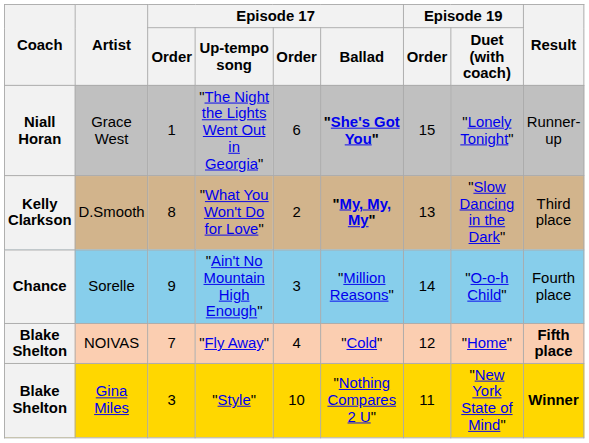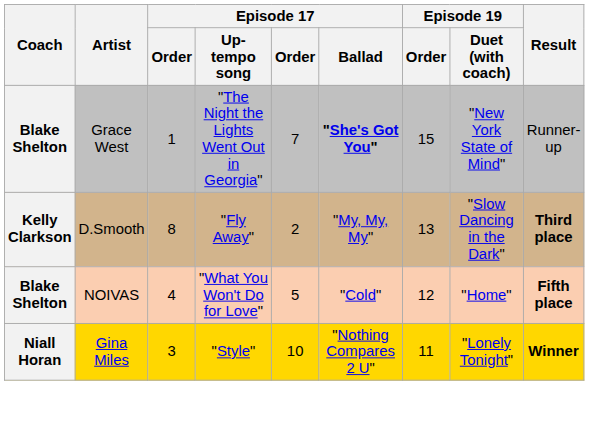 <table class="wikitable" style="text-align:center; width:100%">
 <tr>
 <th rowspan="2" width="10%">Coach</th>
 <th rowspan="2" width="10%">Artist</th>
 <th colspan="4">Episode 17 </th>
 <th colspan="2">Episode 19 </th>
 <th rowspan="2" width="08%">Result</th>
 </tr>
 <tr>
 <th scope="col" width="02%">Order</th>
 <th scope="col" width="18%">Up-tempo song</th>
 <th scope="col" width="02%">Order</th>
 <th scope="col" width="18%">Ballad</th>
 <th scope="col" width="02%">Order</th>
 <th scope="col" width="18%">Duet (with coach)</th>
 </tr>
 <tr style="background:silver">
-<th>Niall Horan</th>
+<th>Blake Shelton</th>
 <td>Grace West</td>
 <td>1</td>
 <td>"<a href='#'>The Night the Lights Went Out in Georgia</a>"</td>
-<td>6</td>
+<td>7</td>
 <td><strong>"<a href='#'>She's Got You</a>"</strong></td>
 <td>15</td>
-<td>"<a href='#'>Lonely Tonight</a>"</td>
+<td>"<a href='#'>New York State of Mind</a>"</td>
 <td>Runner-up</td>
 </tr>
 <tr style="background:tan">
 <th>Kelly Clarkson</th>
 <td>D.Smooth</td>
 <td>8</td>
-<td>"<a href='#'>What You Won't Do for Love</a>"</td>
+<td>"<a href='#'>Fly Away</a>"</td>
 <td>2</td>
-<td><strong>"<a href='#'>My, My, My</a>"</strong></td>
+<td>"<a href='#'>My, My, My</a>"</td>
 <td>13</td>
 <td>"<a href='#'>Slow Dancing in the Dark</a>"</td>
-<td>Third place</td>
-</tr>
-<tr style="background:skyblue">
-<th>Chance</th>
-<td>Sorelle</td>
-<td>9</td>
-<td>"<a href='#'>Ain't No Mountain High Enough</a>"</td>
-<td>3</td>
-<td>"<a href='#'>Million Reasons</a>"</td>
-<td>14</td>
-<td>"<a href='#'>O-o-h Child</a>"</td>
-<td>Fourth place</td>
+<td><strong>Third place</strong></td>
 </tr>
 <tr style="background:#fbceb1">
 <th>Blake Shelton</th>
 <td>NOIVAS</td>
-<td>7</td>
-<td>"<a href='#'>Fly Away</a>"</td>
 <td>4</td>
+<td>"<a href='#'>What You Won't Do for Love</a>"</td>
+<td>5</td>
 <td>"<a href='#'>Cold</a>"</td>
 <td>12</td>
 <td>"<a href='#'>Home</a>"</td>
 <td><strong>Fifth place</strong></td>
 </tr>
 <tr style="background:gold">
-<th>Blake Shelton</th>
+<th>Niall Horan</th>
 <td><a href='#'>Gina Miles</a></td>
 <td>3</td>
 <td>"<a href='#'>Style</a>"</td>
 <td>10</td>
 <td>"<a href='#'>Nothing Compares 2 U</a>"</td>
 <td>11</td>
-<td>"<a href='#'>New York State of Mind</a>"</td>
+<td>"<a href='#'>Lonely Tonight</a>"</td>
 <td><strong>Winner</strong></td>
 </tr>
 </table>
